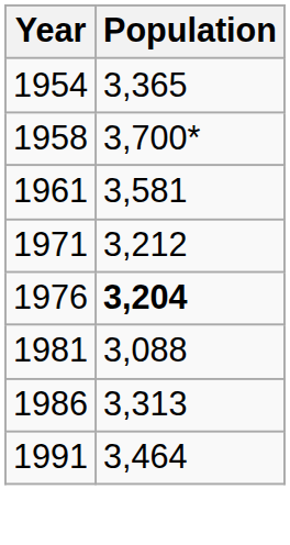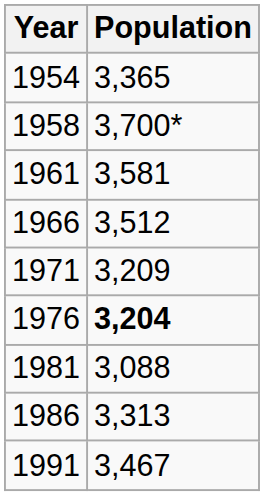 <table class="wikitable">
 <tr>
 <th>Year</th>
 <th>Population</th>
 </tr>
 <tr>
 <td>1954</td>
 <td>3,365</td>
 </tr>
 <tr>
 <td>1958</td>
 <td>3,700*</td>
 </tr>
 <tr>
 <td>1961</td>
 <td>3,581</td>
 </tr>
 <tr>
+<td>1966</td>
+<td>3,512</td>
+</tr>
+<tr>
 <td>1971</td>
-<td>3,212</td>
+<td>3,209</td>
 </tr>
 <tr>
 <td>1976</td>
 <td><strong>3,204</strong></td>
 </tr>
 <tr>
 <td>1981</td>
 <td>3,088</td>
 </tr>
 <tr>
 <td>1986</td>
 <td>3,313</td>
 </tr>
 <tr>
 <td>1991</td>
-<td>3,464</td>
+<td>3,467</td>
 </tr>
 </table>
